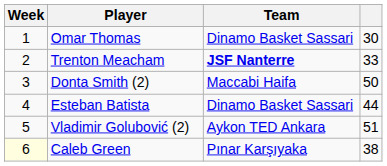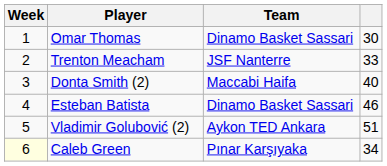 <table class="wikitable sortable" style="text-align: center;">
 <tr>
 <th style="text-align:center;">Week</th>
 <th style="text-align:center; width:170px;">Player</th>
 <th style="text-align:center; width:170px;">Team</th>
 <th style="text-align:center;"></th>
 </tr>
 <tr>
 <td>1</td>
 <td align="left"> <a href='#'>Omar Thomas</a></td>
 <td align="left"> <a href='#'>Dinamo Basket Sassari</a></td>
 <td>30</td>
 </tr>
 <tr>
 <td>2</td>
 <td align="left"> <a href='#'>Trenton Meacham</a></td>
-<td align="left"><strong> <a href='#'>JSF Nanterre</a></strong></td>
+<td align="left"> <a href='#'>JSF Nanterre</a></td>
 <td>33</td>
 </tr>
 <tr>
 <td>3</td>
 <td align="left"> <a href='#'>Donta Smith</a> (2)</td>
 <td align="left"> <a href='#'>Maccabi Haifa</a></td>
-<td>50</td>
+<td>40</td>
 </tr>
 <tr>
 <td>4</td>
 <td align="left"> <a href='#'>Esteban Batista</a></td>
 <td align="left"> <a href='#'>Dinamo Basket Sassari</a></td>
-<td>44</td>
+<td>46</td>
 </tr>
 <tr>
 <td>5</td>
 <td align="left"> <a href='#'>Vladimir Golubović</a> (2)</td>
 <td align="left"> <a href='#'>Aykon TED Ankara</a></td>
 <td>51</td>
 </tr>
 <tr>
 <td style="background: lightyellow;">6</td>
 <td align="left"> <a href='#'>Caleb Green</a></td>
 <td align="left"> <a href='#'>Pınar Karşıyaka</a></td>
-<td>38</td>
+<td>34</td>
 </tr>
 </table>
